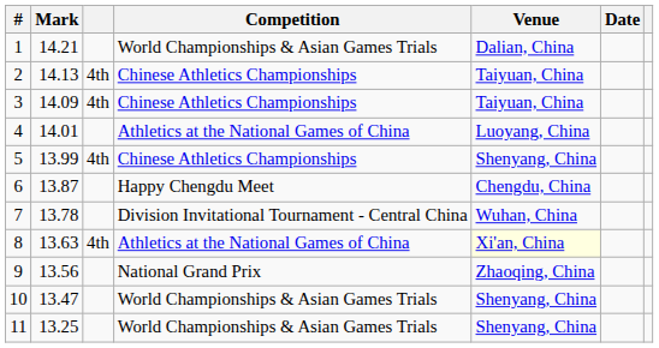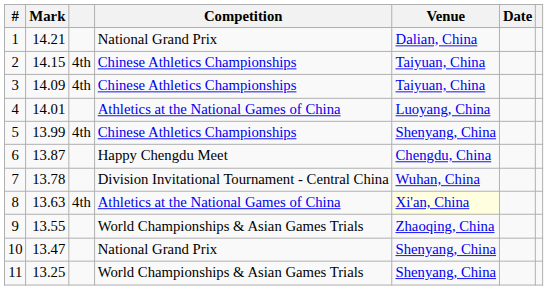 <table class="wikitable sortable">
 <tr>
 <th>#</th>
 <th>Mark</th>
 <th class=unsortable></th>
 <th>Competition</th>
 <th>Venue</th>
 <th>Date</th>
 <th class=unsortable></th>
 </tr>
 <tr>
 <td align=center>1</td>
 <td align=right>14.21 </td>
 <td></td>
-<td>World Championships & Asian Games Trials</td>
+<td>National Grand Prix</td>
 <td><a href='#'>Dalian, China</a></td>
 <td align=right></td>
 <td></td>
 </tr>
 <tr>
 <td align=center>2</td>
-<td align=right>14.13 </td>
+<td align=right>14.15 </td>
 <td>4th </td>
 <td><a href='#'>Chinese Athletics Championships</a></td>
 <td><a href='#'>Taiyuan, China</a></td>
 <td align=right></td>
 <td></td>
 </tr>
 <tr>
 <td align=center>3</td>
 <td align=right>14.09 </td>
 <td>4th</td>
 <td><a href='#'>Chinese Athletics Championships</a></td>
 <td><a href='#'>Taiyuan, China</a></td>
 <td align=right></td>
 <td></td>
 </tr>
 <tr>
 <td align=center>4</td>
 <td align=right>14.01 </td>
 <td></td>
 <td><a href='#'>Athletics at the National Games of China</a></td>
 <td><a href='#'>Luoyang, China</a></td>
 <td align=right></td>
 <td></td>
 </tr>
 <tr>
 <td align=center>5</td>
 <td align=right>13.99 </td>
 <td>4th</td>
 <td><a href='#'>Chinese Athletics Championships</a></td>
 <td><a href='#'>Shenyang, China</a></td>
 <td align=right></td>
 <td></td>
 </tr>
 <tr>
 <td align=center>6</td>
 <td align=right>13.87 </td>
 <td></td>
 <td>Happy Chengdu Meet</td>
 <td><a href='#'>Chengdu, China</a></td>
 <td align=right></td>
 <td></td>
 </tr>
 <tr>
 <td align=center>7</td>
 <td align=right>13.78 </td>
 <td></td>
 <td>Division Invitational Tournament - Central China</td>
 <td><a href='#'>Wuhan, China</a></td>
 <td align=right></td>
 <td></td>
 </tr>
 <tr>
 <td align=center>8</td>
 <td align=right>13.63 </td>
 <td>4th</td>
 <td><a href='#'>Athletics at the National Games of China</a></td>
 <td style="background: lightyellow;"><a href='#'>Xi'an, China</a></td>
 <td align=right><a href='#'></a></td>
 <td></td>
 </tr>
 <tr>
 <td align=center>9</td>
-<td align=right>13.56 </td>
+<td align=right>13.55 </td>
 <td> </td>
-<td>National Grand Prix</td>
+<td>World Championships & Asian Games Trials</td>
 <td><a href='#'>Zhaoqing, China</a></td>
 <td align=right></td>
 <td></td>
 </tr>
 <tr>
 <td align=center>10</td>
 <td align=right>13.47 </td>
 <td> </td>
-<td>World Championships & Asian Games Trials</td>
+<td>National Grand Prix</td>
 <td><a href='#'>Shenyang, China</a></td>
 <td align=right></td>
 <td></td>
 </tr>
 <tr>
 <td align=center>11</td>
 <td align=right>13.25 </td>
 <td></td>
 <td>World Championships & Asian Games Trials</td>
 <td><a href='#'>Shenyang, China</a></td>
 <td align=right></td>
 <td></td>
 </tr>
 </table>
